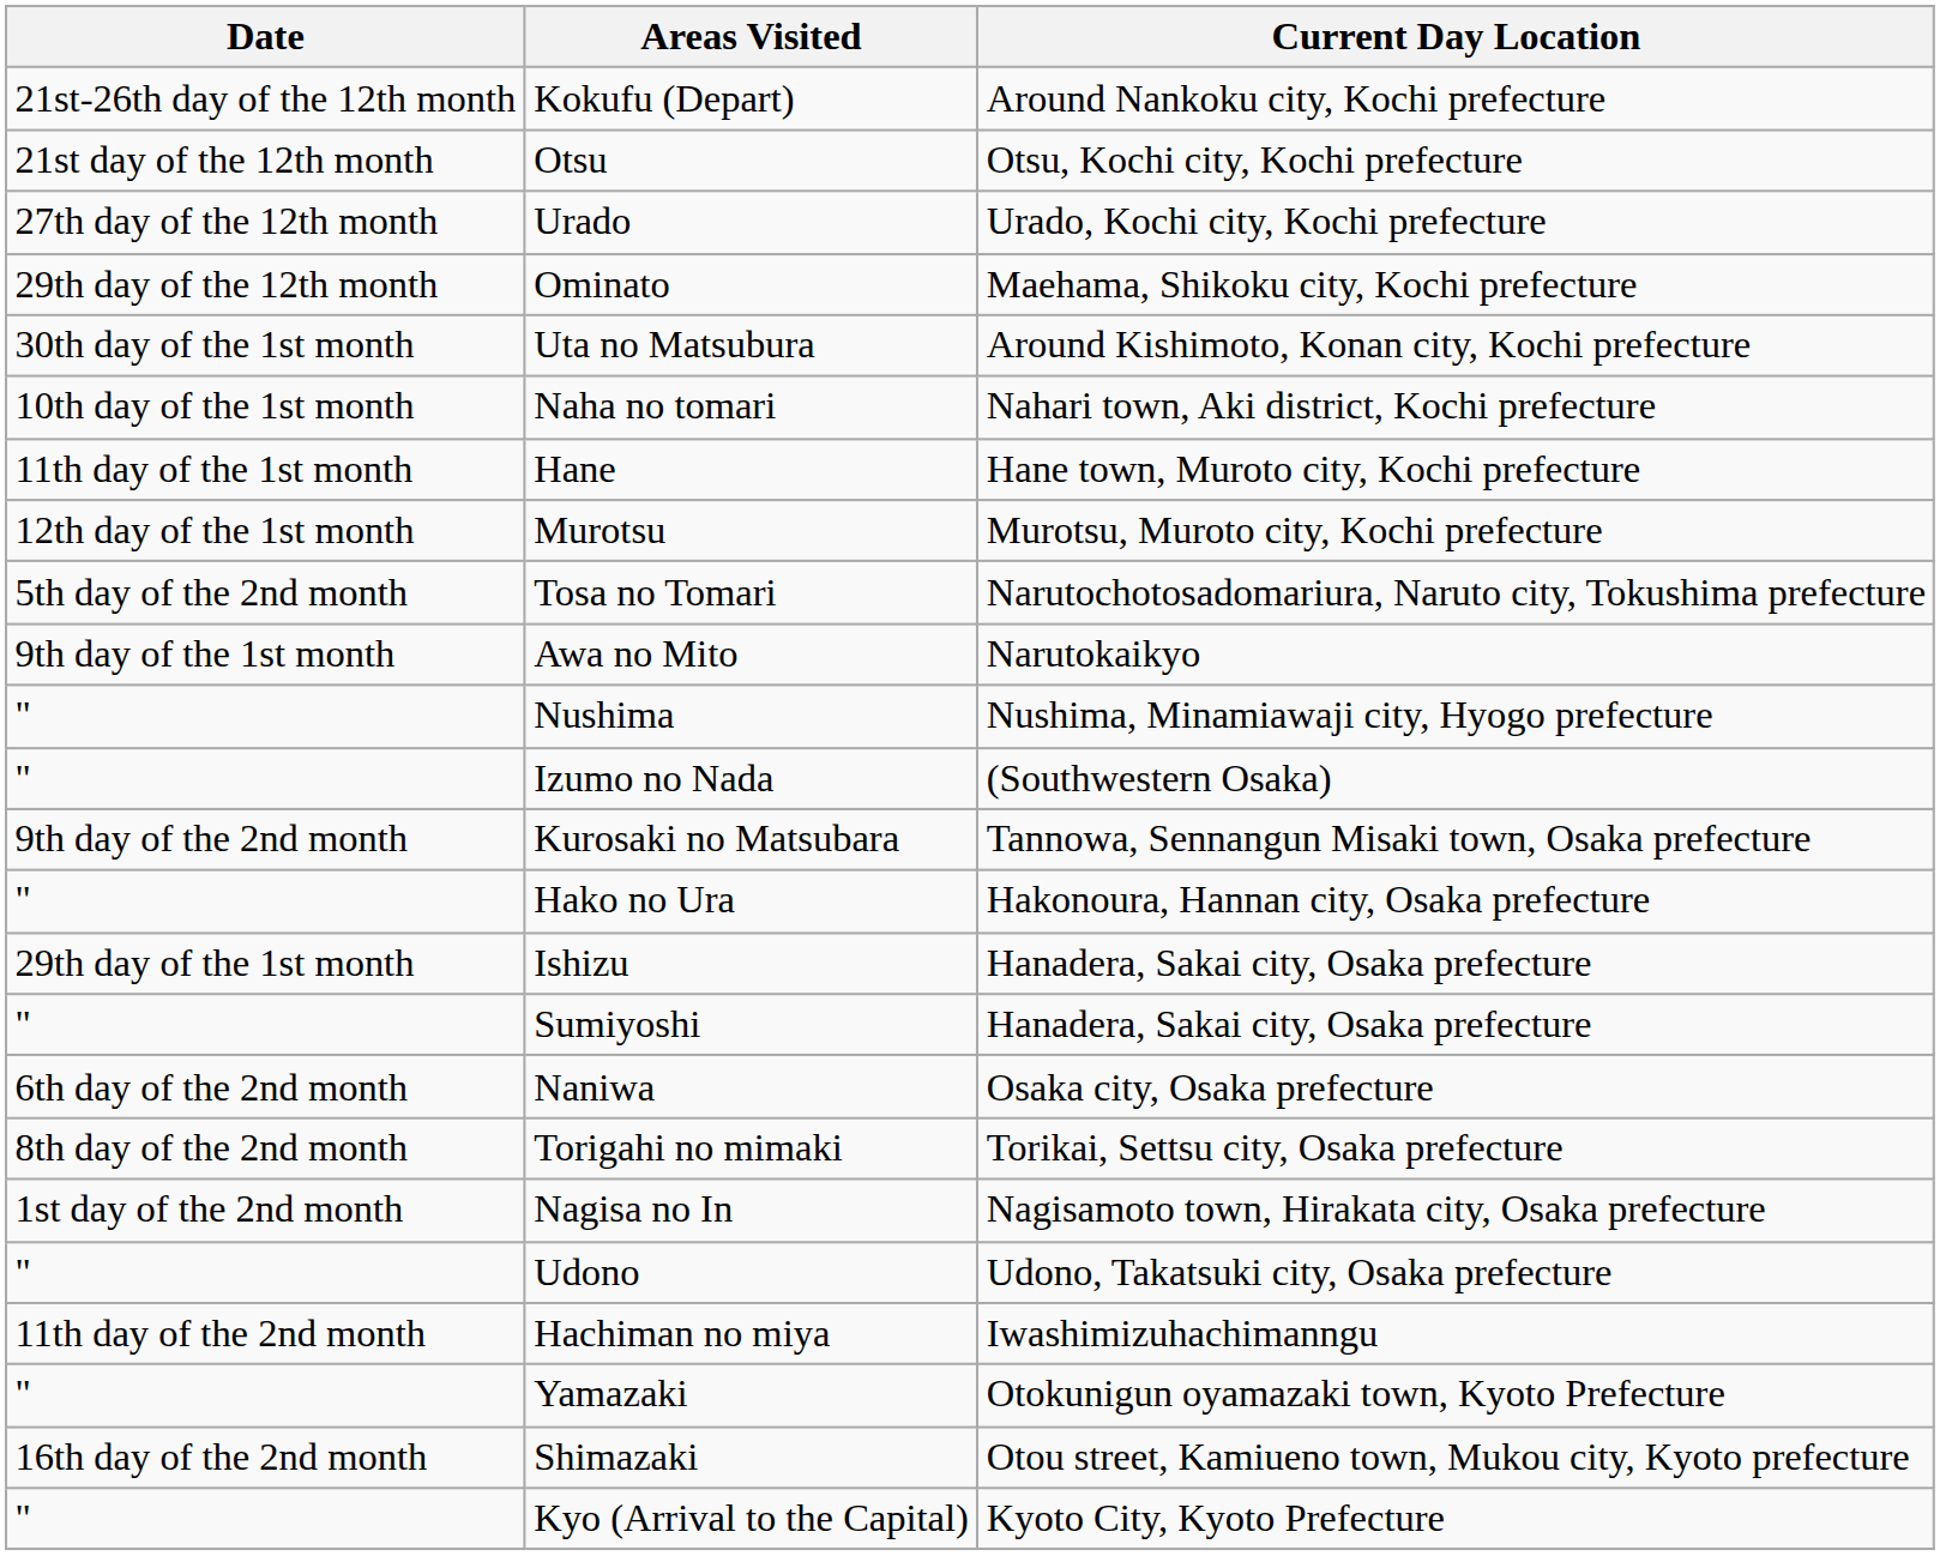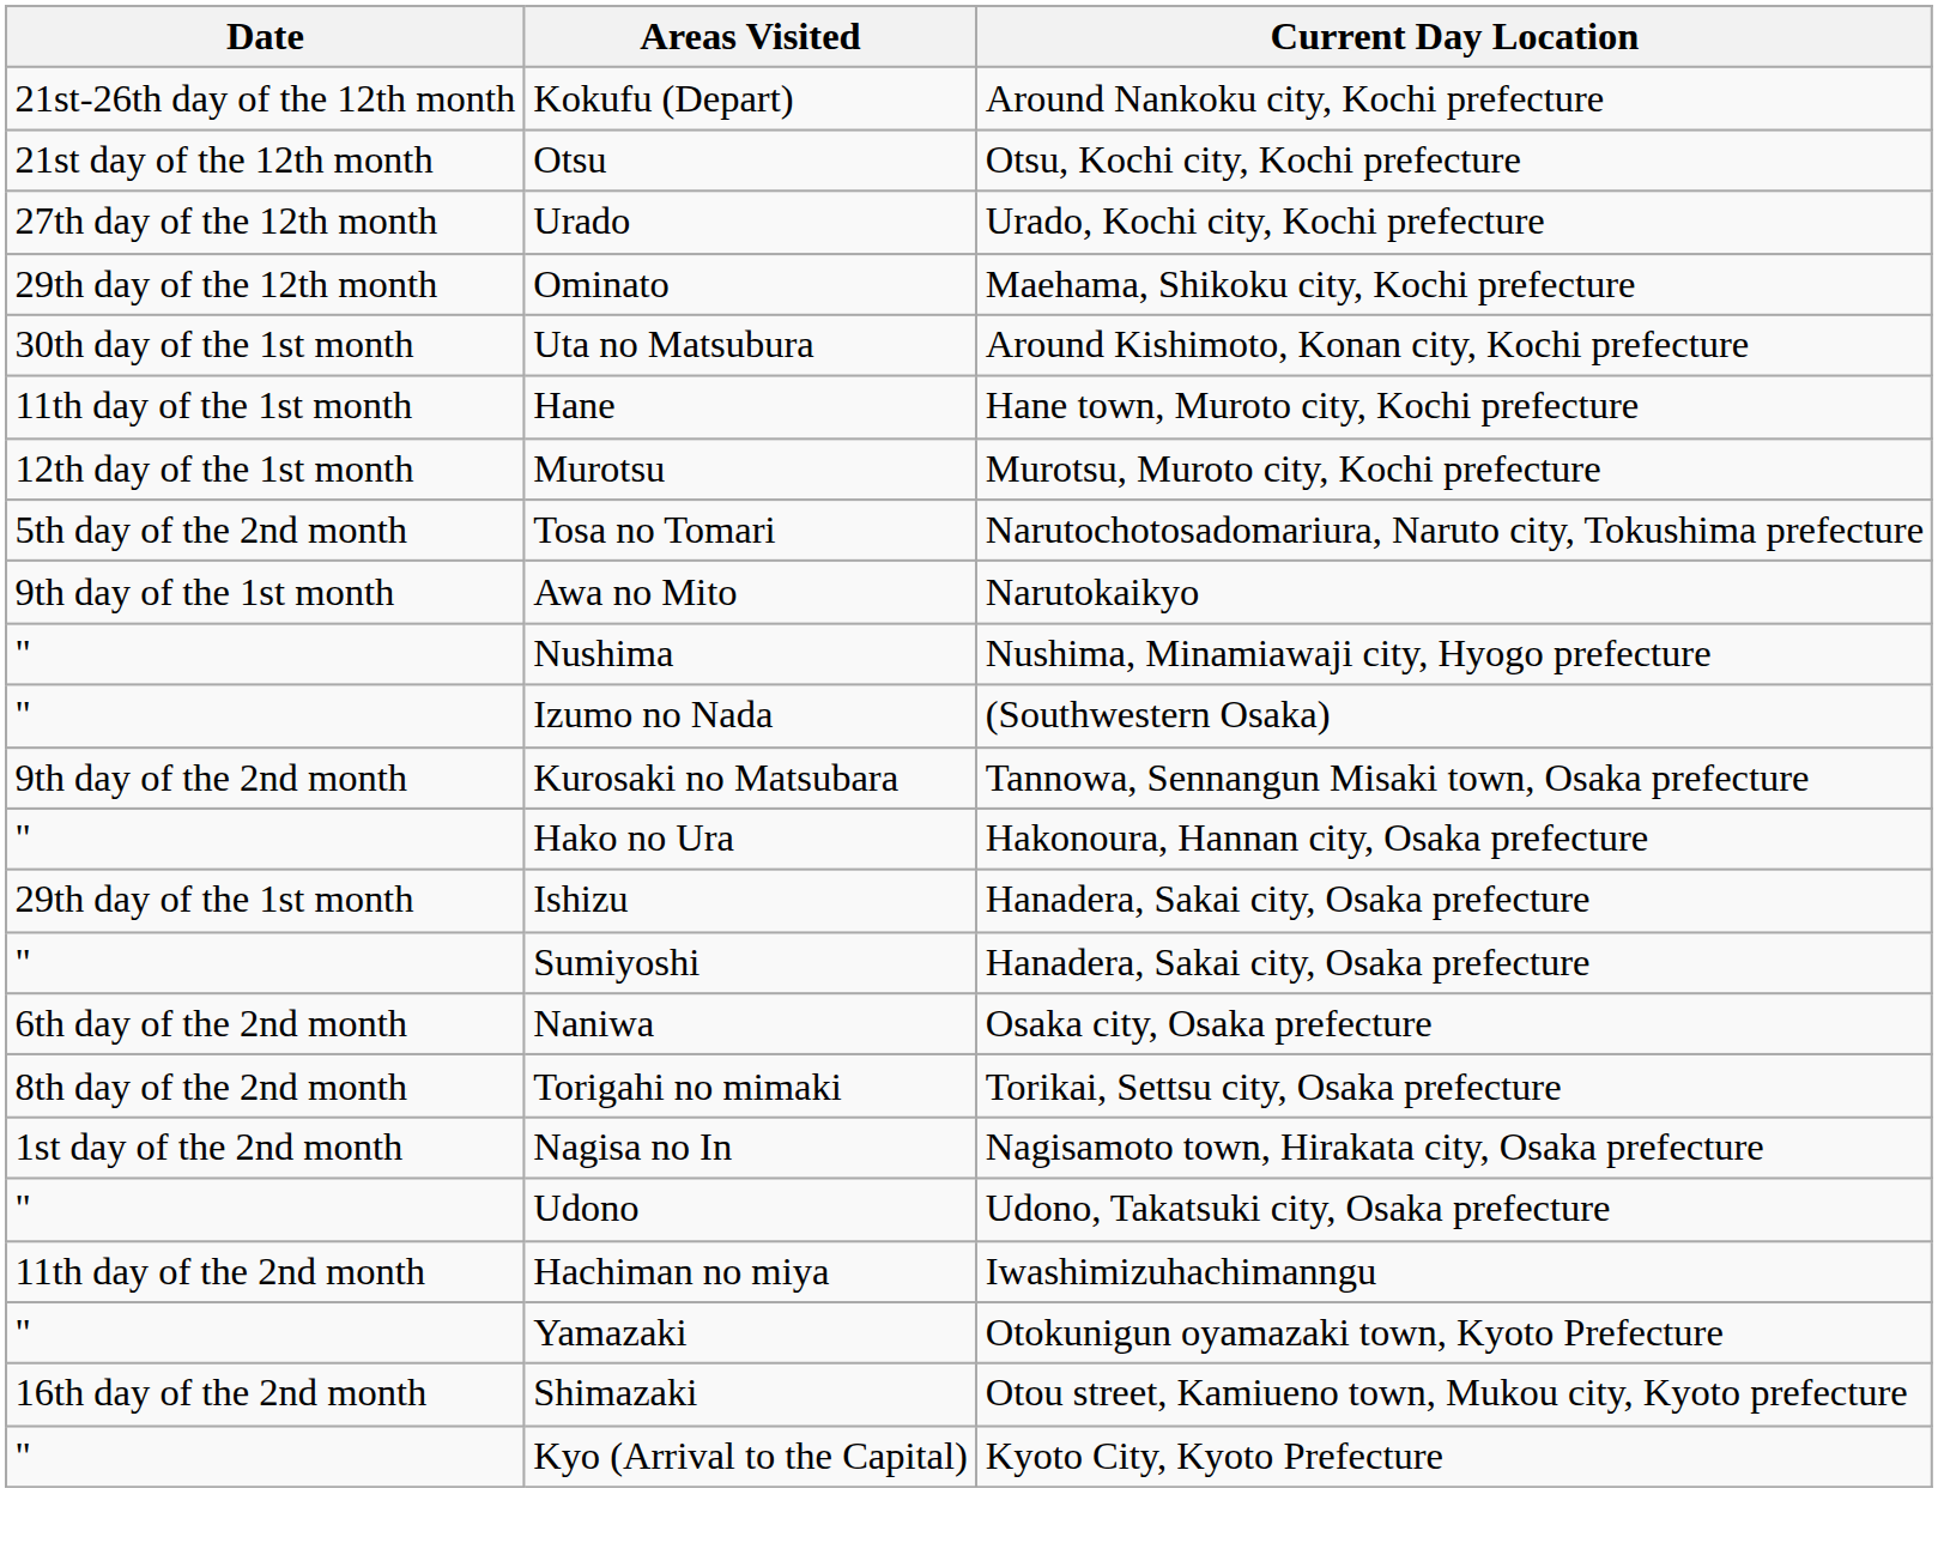 <table class="wikitable">
 <tr>
 <th>Date</th>
 <th>Areas Visited</th>
 <th>Current Day Location</th>
 </tr>
 <tr>
 <td>21st-26th day of the 12th month</td>
 <td>Kokufu (Depart)</td>
 <td>Around Nankoku city, Kochi prefecture</td>
 </tr>
 <tr>
 <td>21st day of the 12th month</td>
 <td>Otsu</td>
 <td>Otsu, Kochi city, Kochi prefecture</td>
 </tr>
 <tr>
 <td>27th day of the 12th month</td>
 <td>Urado</td>
 <td>Urado, Kochi city, Kochi prefecture</td>
 </tr>
 <tr>
 <td>29th day of the 12th month</td>
 <td>Ominato</td>
 <td>Maehama, Shikoku city, Kochi prefecture</td>
 </tr>
 <tr>
 <td>30th day of the 1st month</td>
 <td>Uta no Matsubura</td>
 <td>Around Kishimoto, Konan city, Kochi prefecture</td>
-</tr>
-<tr>
-<td>10th day of the 1st month</td>
-<td>Naha no tomari</td>
-<td>Nahari town, Aki district, Kochi prefecture</td>
 </tr>
 <tr>
 <td>11th day of the 1st month</td>
 <td>Hane</td>
 <td>Hane town, Muroto city, Kochi prefecture</td>
 </tr>
 <tr>
 <td>12th day of the 1st month</td>
 <td>Murotsu</td>
 <td>Murotsu, Muroto city, Kochi prefecture</td>
 </tr>
 <tr>
 <td>5th day of the 2nd month</td>
 <td>Tosa no Tomari</td>
 <td>Narutochotosadomariura, Naruto city, Tokushima prefecture</td>
 </tr>
 <tr>
 <td>9th day of the 1st month</td>
 <td>Awa no Mito</td>
 <td>Narutokaikyo</td>
 </tr>
 <tr>
 <td>"</td>
 <td>Nushima</td>
 <td>Nushima, Minamiawaji city, Hyogo prefecture</td>
 </tr>
 <tr>
 <td>"</td>
 <td>Izumo no Nada</td>
 <td>(Southwestern Osaka)</td>
 </tr>
 <tr>
 <td>9th day of the 2nd month</td>
 <td>Kurosaki no Matsubara</td>
 <td>Tannowa, Sennangun Misaki town, Osaka prefecture</td>
 </tr>
 <tr>
 <td>"</td>
 <td>Hako no Ura</td>
 <td>Hakonoura, Hannan city, Osaka prefecture</td>
 </tr>
 <tr>
 <td>29th day of the 1st month</td>
 <td>Ishizu</td>
 <td>Hanadera, Sakai city, Osaka prefecture</td>
 </tr>
 <tr>
 <td>"</td>
 <td>Sumiyoshi</td>
 <td>Hanadera, Sakai city, Osaka prefecture</td>
 </tr>
 <tr>
 <td>6th day of the 2nd month</td>
 <td>Naniwa</td>
 <td>Osaka city, Osaka prefecture</td>
 </tr>
 <tr>
 <td>8th day of the 2nd month</td>
 <td>Torigahi no mimaki</td>
 <td>Torikai, Settsu city, Osaka prefecture</td>
 </tr>
 <tr>
 <td>1st day of the 2nd month</td>
 <td>Nagisa no In</td>
 <td>Nagisamoto town, Hirakata city, Osaka prefecture</td>
 </tr>
 <tr>
 <td>"</td>
 <td>Udono</td>
 <td>Udono, Takatsuki city, Osaka prefecture</td>
 </tr>
 <tr>
 <td>11th day of the 2nd month</td>
 <td>Hachiman no miya</td>
 <td>Iwashimizuhachimanngu</td>
 </tr>
 <tr>
 <td>"</td>
 <td>Yamazaki</td>
 <td>Otokunigun oyamazaki town, Kyoto Prefecture</td>
 </tr>
 <tr>
 <td>16th day of the 2nd month</td>
 <td>Shimazaki</td>
 <td>Otou street, Kamiueno town, Mukou city, Kyoto prefecture</td>
 </tr>
 <tr>
 <td>"</td>
 <td>Kyo (Arrival to the Capital)</td>
 <td>Kyoto City, Kyoto Prefecture</td>
 </tr>
 </table>
